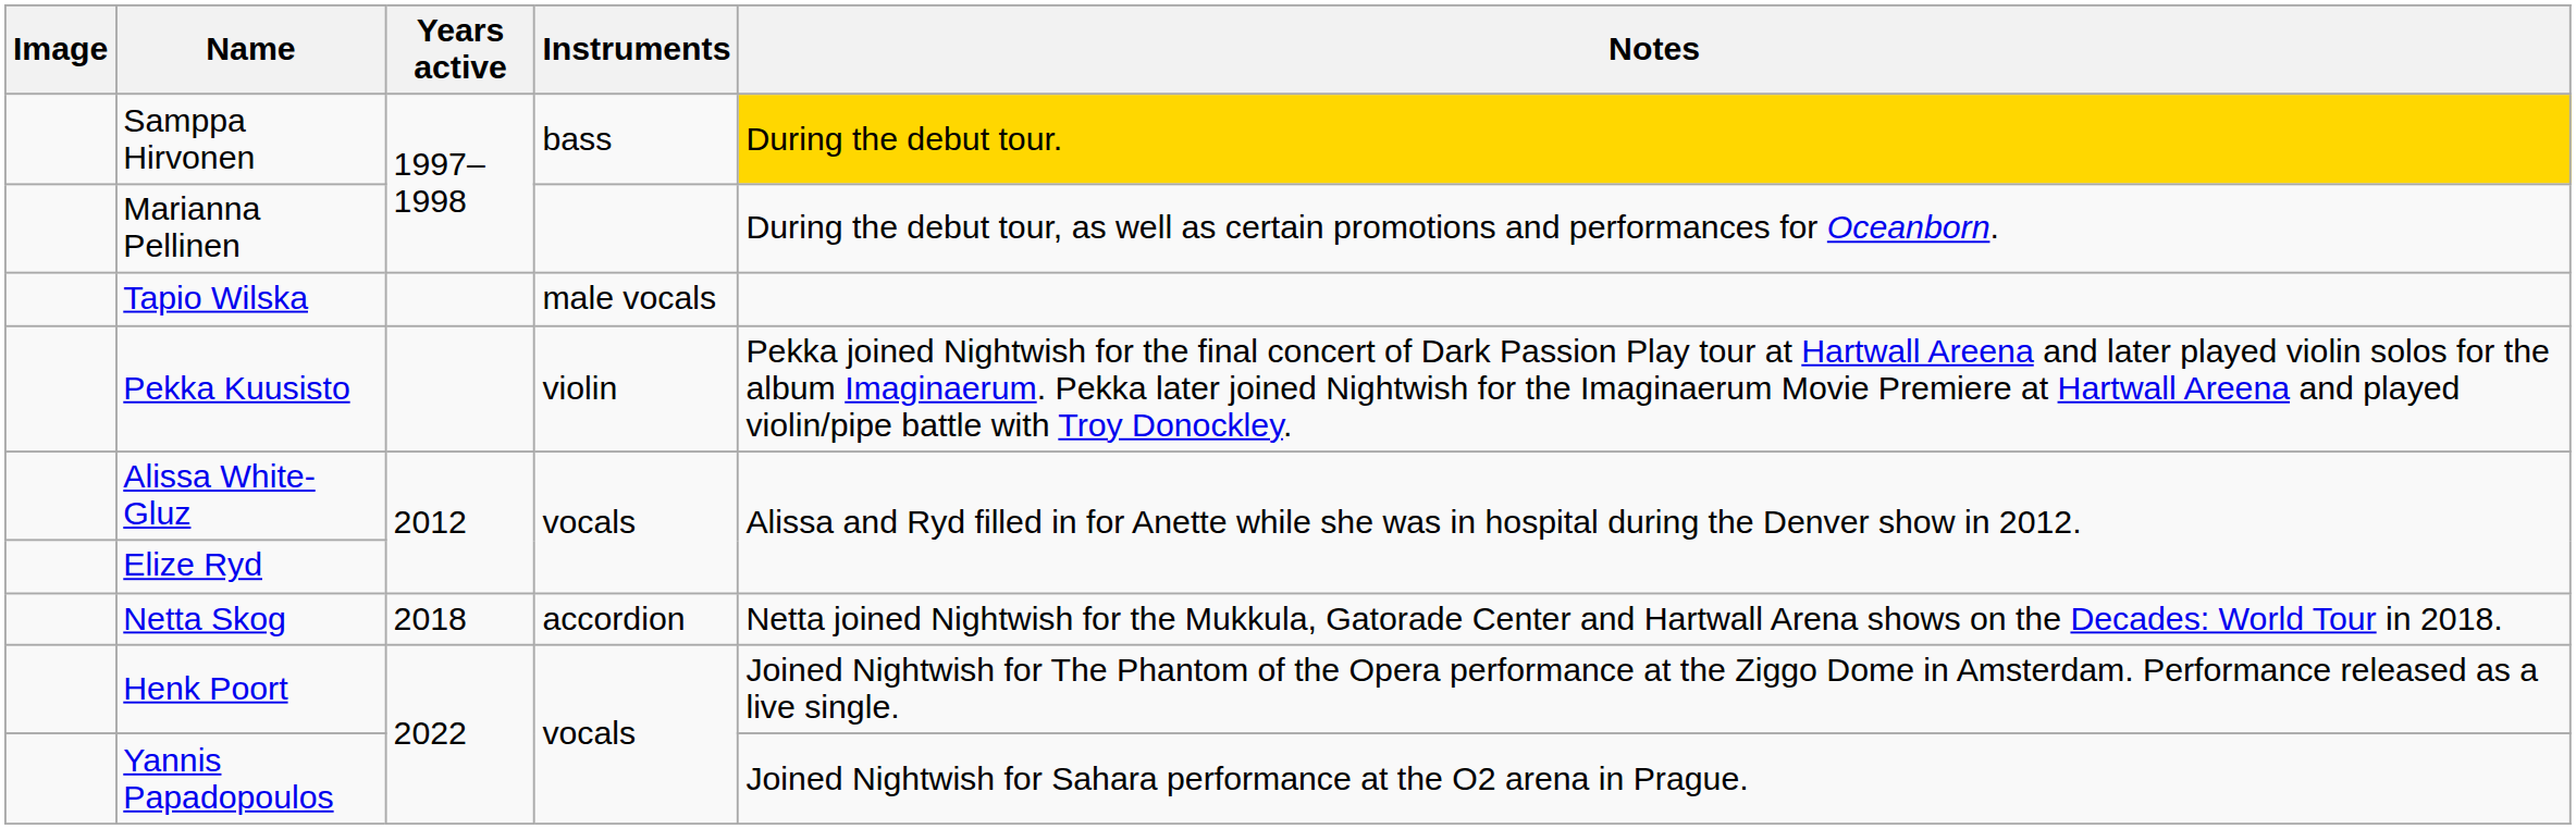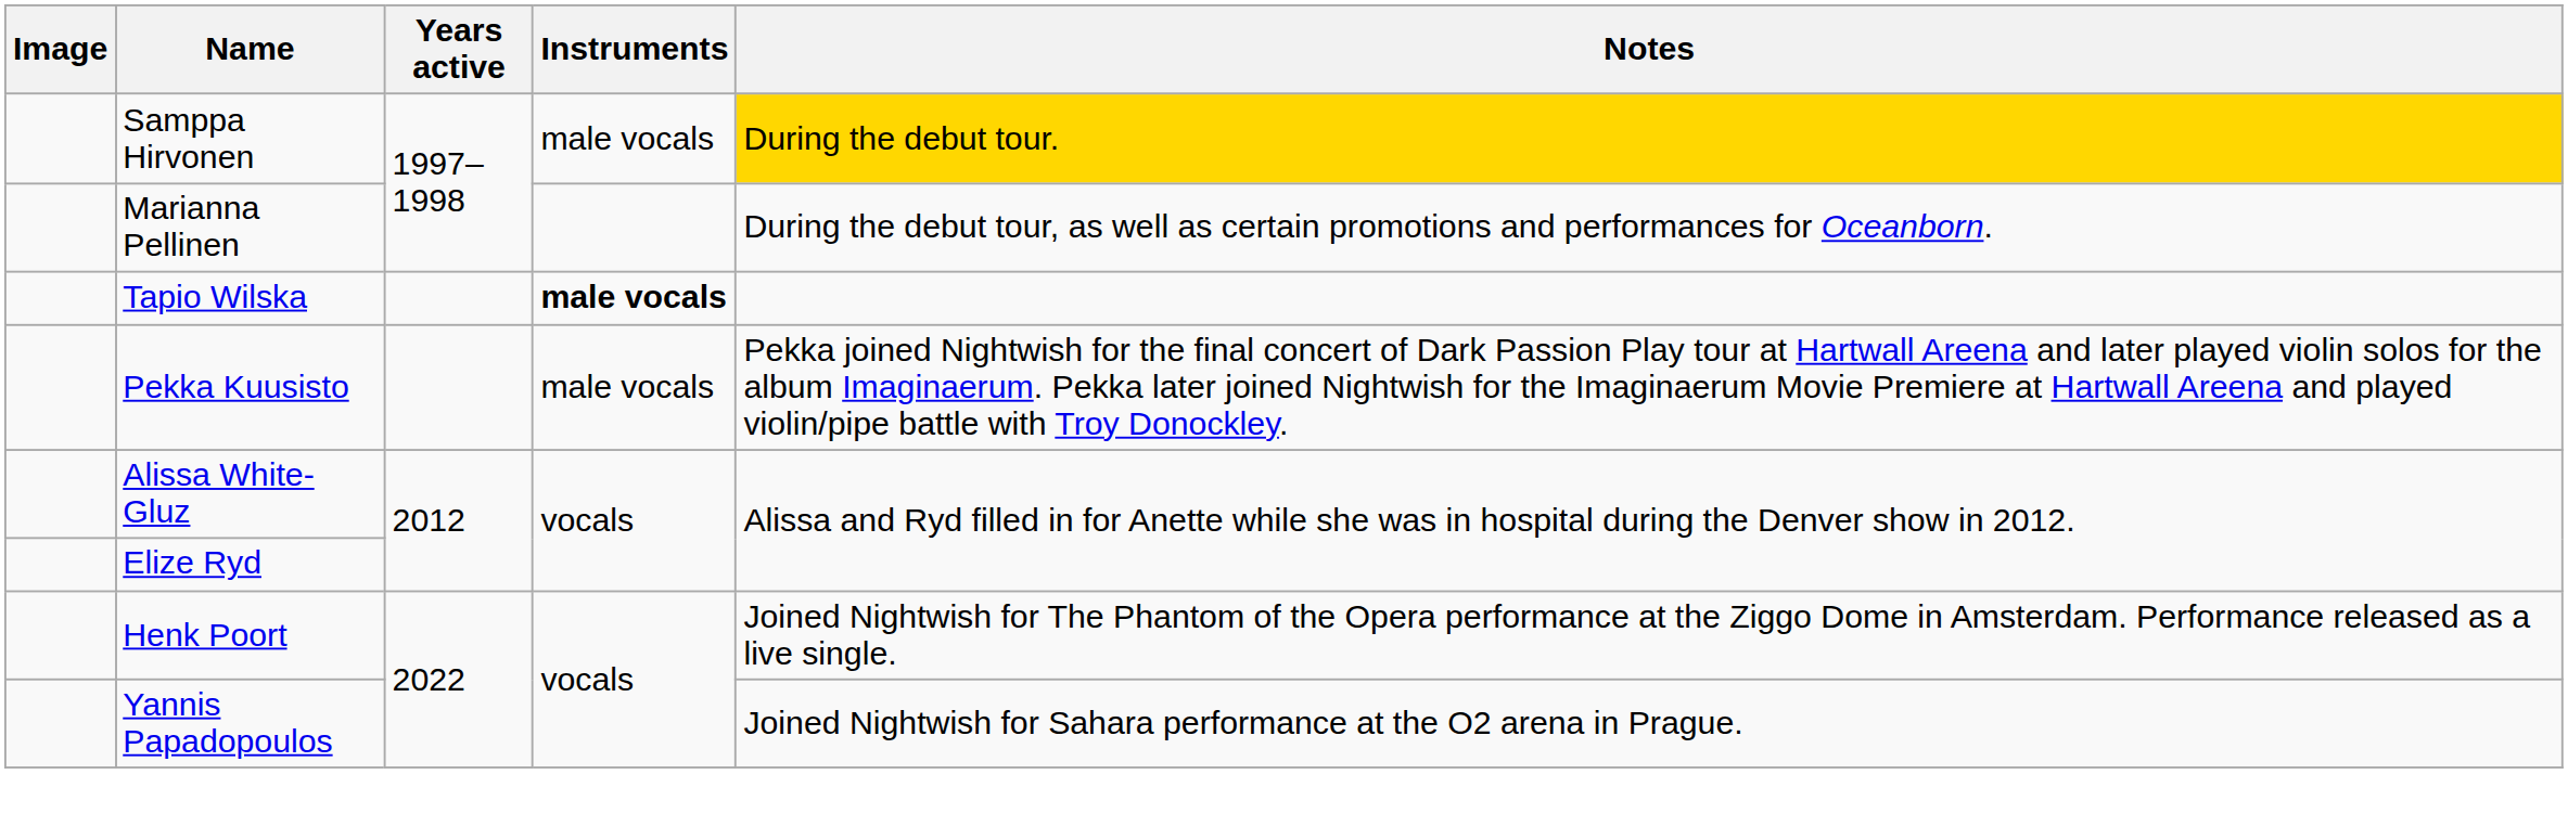 <table class="wikitable" border="1">
 <tr>
 <th scope="col">Image</th>
 <th scope="col">Name</th>
 <th scope="col">Years active</th>
 <th scope="col">Instruments</th>
 <th scope="col">Notes</th>
 </tr>
 <tr>
 <td></td>
 <td>Samppa Hirvonen</td>
 <td rowspan="2">1997–1998</td>
-<td>bass</td>
+<td>male vocals</td>
 <td style="background: gold;">During the debut tour.</td>
 </tr>
 <tr>
 <td></td>
 <td>Marianna Pellinen</td>
 <td></td>
 <td>During the debut tour, as well as certain promotions and performances for <em><a href='#'>Oceanborn</a></em>.</td>
 </tr>
 <tr>
 <td></td>
 <td><a href='#'>Tapio Wilska</a></td>
 <td></td>
-<td>male vocals</td>
+<td><strong>male vocals</strong></td>
 <td></td>
 </tr>
 <tr>
 <td></td>
 <td><a href='#'>Pekka Kuusisto</a></td>
 <td></td>
-<td>violin</td>
+<td>male vocals</td>
 <td>Pekka joined Nightwish for the final concert of Dark Passion Play tour at <a href='#'>Hartwall Areena</a> and later played violin solos for the album <a href='#'>Imaginaerum</a>. Pekka later joined Nightwish for the Imaginaerum Movie Premiere at <a href='#'>Hartwall Areena</a> and played violin/pipe battle with <a href='#'>Troy Donockley</a>.</td>
 </tr>
 <tr>
 <td></td>
 <td><a href='#'>Alissa White-Gluz</a></td>
 <td rowspan="2">2012</td>
 <td rowspan="2">vocals</td>
 <td rowspan="2">Alissa and Ryd filled in for Anette while she was in hospital during the Denver show in 2012.</td>
 </tr>
 <tr>
 <td></td>
 <td><a href='#'>Elize Ryd</a></td>
 </tr>
 <tr>
 <td></td>
-<td><a href='#'>Netta Skog</a></td>
-<td>2018</td>
-<td>accordion</td>
-<td>Netta joined Nightwish for the Mukkula, Gatorade Center and Hartwall Arena shows on the <a href='#'>Decades: World Tour</a> in 2018.</td>
-</tr>
-<tr>
-<td></td>
 <td><a href='#'>Henk Poort</a></td>
 <td rowspan="2">2022</td>
 <td rowspan="2">vocals</td>
 <td>Joined Nightwish for The Phantom of the Opera performance at the Ziggo Dome in Amsterdam.  Performance released as a live single.</td>
 </tr>
 <tr>
 <td></td>
 <td><a href='#'>Yannis Papadopoulos</a></td>
 <td>Joined Nightwish for Sahara performance at the O2 arena in Prague.</td>
 </tr>
 </table>
